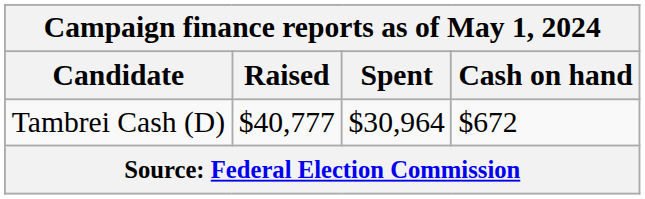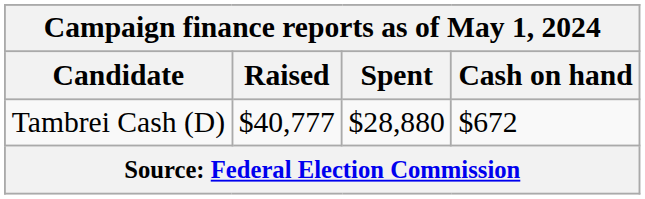 <table class="wikitable sortable">
 <tr>
 <th colspan=4>Campaign finance reports as of May 1, 2024</th>
 </tr>
 <tr style="text-align:center;">
 <th>Candidate</th>
 <th>Raised</th>
 <th>Spent</th>
 <th>Cash on hand</th>
 </tr>
 <tr>
 <td>Tambrei Cash (D)</td>
 <td>$40,777</td>
-<td>$30,964</td>
+<td>$28,880</td>
 <td>$672</td>
 </tr>
 <tr>
 <th colspan="4"><small>Source: <a href='#'>Federal Election Commission</a></small></th>
 </tr>
 </table>
